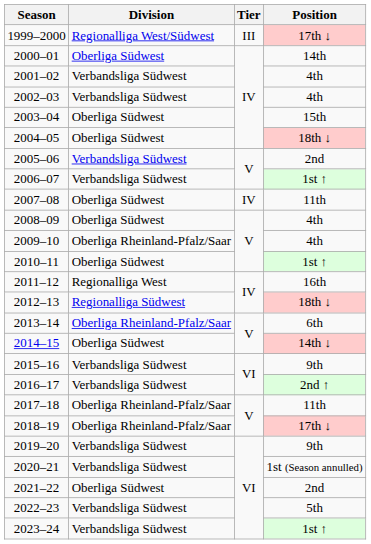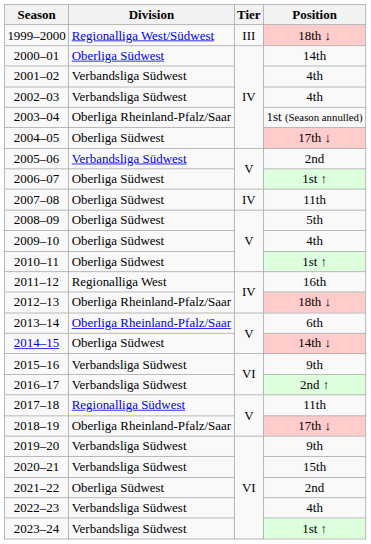 <table class="wikitable">
 <tr>
 <th>Season</th>
 <th>Division</th>
 <th>Tier</th>
 <th>Position</th>
 </tr>
 <tr align="center">
 <td>1999–2000</td>
 <td align="left"><a href='#'>Regionalliga West/Südwest</a></td>
 <td>III</td>
-<td style="background:#ffcccc">17th ↓</td>
+<td style="background:#ffcccc">18th ↓</td>
 </tr>
 <tr align="center">
 <td>2000–01</td>
 <td align="left"><a href='#'>Oberliga Südwest</a></td>
 <td rowspan=5>IV</td>
 <td>14th</td>
 </tr>
 <tr align="center">
 <td>2001–02</td>
 <td align="left">Verbandsliga Südwest</td>
 <td>4th</td>
 </tr>
 <tr align="center">
 <td>2002–03</td>
 <td align="left">Verbandsliga Südwest</td>
 <td>4th</td>
 </tr>
 <tr align="center">
 <td>2003–04</td>
-<td align="left">Oberliga Südwest</td>
-<td>15th</td>
+<td align="left">Oberliga Rheinland-Pfalz/Saar</td>
+<td>1st <small>(Season annulled)</small></td>
 </tr>
 <tr align="center">
 <td>2004–05</td>
 <td align="left">Oberliga Südwest</td>
-<td style="background:#ffcccc">18th ↓</td>
+<td style="background:#ffcccc">17th ↓</td>
 </tr>
 <tr align="center">
 <td>2005–06</td>
 <td align="left"><a href='#'>Verbandsliga Südwest</a></td>
 <td rowspan=2>V</td>
 <td>2nd</td>
 </tr>
 <tr align="center">
 <td>2006–07</td>
-<td align="left">Verbandsliga Südwest</td>
+<td align="left">Oberliga Südwest</td>
 <td style="background:#ddffdd">1st ↑</td>
 </tr>
 <tr align="center">
 <td>2007–08</td>
 <td align="left">Oberliga Südwest</td>
 <td>IV</td>
 <td>11th</td>
 </tr>
 <tr align="center">
 <td>2008–09</td>
 <td align="left">Oberliga Südwest</td>
 <td rowspan=3>V</td>
-<td>4th</td>
+<td>5th</td>
 </tr>
 <tr align="center">
 <td>2009–10</td>
-<td align="left">Oberliga Rheinland-Pfalz/Saar</td>
+<td align="left">Oberliga Südwest</td>
 <td>4th</td>
 </tr>
 <tr align="center">
 <td>2010–11</td>
 <td align="left">Oberliga Südwest</td>
 <td style="background:#ddffdd">1st ↑</td>
 </tr>
 <tr align="center">
 <td>2011–12</td>
 <td align="left">Regionalliga West</td>
 <td rowspan=2>IV</td>
 <td>16th</td>
 </tr>
 <tr align="center">
 <td>2012–13</td>
-<td align="left"><a href='#'>Regionalliga Südwest</a></td>
+<td align="left">Oberliga Rheinland-Pfalz/Saar</td>
 <td style="background:#ffcccc">18th ↓</td>
 </tr>
 <tr align="center">
 <td>2013–14</td>
 <td align="left"><a href='#'>Oberliga Rheinland-Pfalz/Saar</a></td>
 <td rowspan=2>V</td>
 <td>6th</td>
 </tr>
 <tr align="center">
 <td><a href='#'>2014–15</a></td>
 <td align="left">Oberliga Südwest</td>
 <td style="background:#ffcccc">14th ↓</td>
 </tr>
 <tr align="center">
 <td>2015–16</td>
 <td align="left">Verbandsliga Südwest</td>
 <td rowspan=2>VI</td>
 <td>9th</td>
 </tr>
 <tr align="center">
 <td>2016–17</td>
 <td align="left">Verbandsliga Südwest</td>
 <td style="background:#ddffdd">2nd ↑</td>
 </tr>
 <tr align="center">
 <td>2017–18</td>
-<td align="left">Oberliga Rheinland-Pfalz/Saar</td>
+<td align="left"><a href='#'>Regionalliga Südwest</a></td>
 <td rowspan=2>V</td>
 <td>11th</td>
 </tr>
 <tr align="center">
 <td>2018–19</td>
 <td align="left">Oberliga Rheinland-Pfalz/Saar</td>
 <td style="background:#ffcccc">17th ↓</td>
 </tr>
 <tr align="center">
 <td>2019–20</td>
 <td align="left">Verbandsliga Südwest</td>
 <td rowspan=5>VI</td>
 <td>9th</td>
 </tr>
 <tr align="center">
 <td>2020–21</td>
 <td align="left">Verbandsliga Südwest</td>
-<td>1st <small>(Season annulled)</small></td>
+<td>15th</td>
 </tr>
 <tr align="center">
 <td>2021–22</td>
 <td align="left">Oberliga Südwest</td>
 <td>2nd</td>
 </tr>
 <tr align="center">
 <td>2022–23</td>
 <td align="left">Verbandsliga Südwest</td>
-<td>5th</td>
+<td>4th</td>
 </tr>
 <tr align="center">
 <td>2023–24</td>
 <td align="left">Verbandsliga Südwest</td>
 <td style="background:#ddffdd">1st ↑</td>
 </tr>
 </table>
